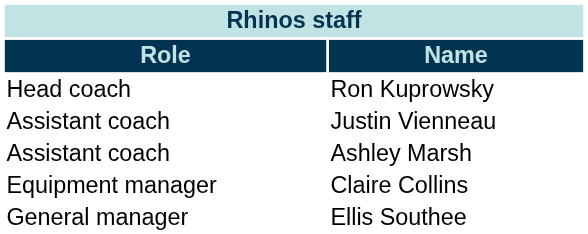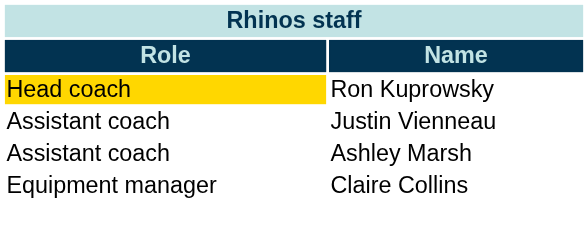 <table class="toccolours" style="width:25em">
 <tr>
 <th colspan="2" style="background:#c2e3e4;color:#023351;border:#c2e3e4 1px solid">Rhinos staff</th>
 </tr>
 <tr>
 <th style="background:#023351;color:#c2e3e4;border:#023351 1px solid">Role</th>
 <th style="background:#023351;color:#c2e3e4;border:#023351 1px solid">Name</th>
 </tr>
 <tr>
-<td>Head coach</td>
+<td style="background: gold;">Head coach</td>
 <td> Ron Kuprowsky</td>
 </tr>
 <tr>
 <td>Assistant coach</td>
 <td> Justin Vienneau</td>
 </tr>
 <tr>
 <td>Assistant coach</td>
 <td> Ashley Marsh</td>
 </tr>
 <tr>
 <td>Equipment manager</td>
 <td> Claire Collins</td>
 </tr>
 <tr>
-<td>General manager</td>
-<td> Ellis Southee</td>
-</tr>
-<tr>
 </tr>
 </table>
